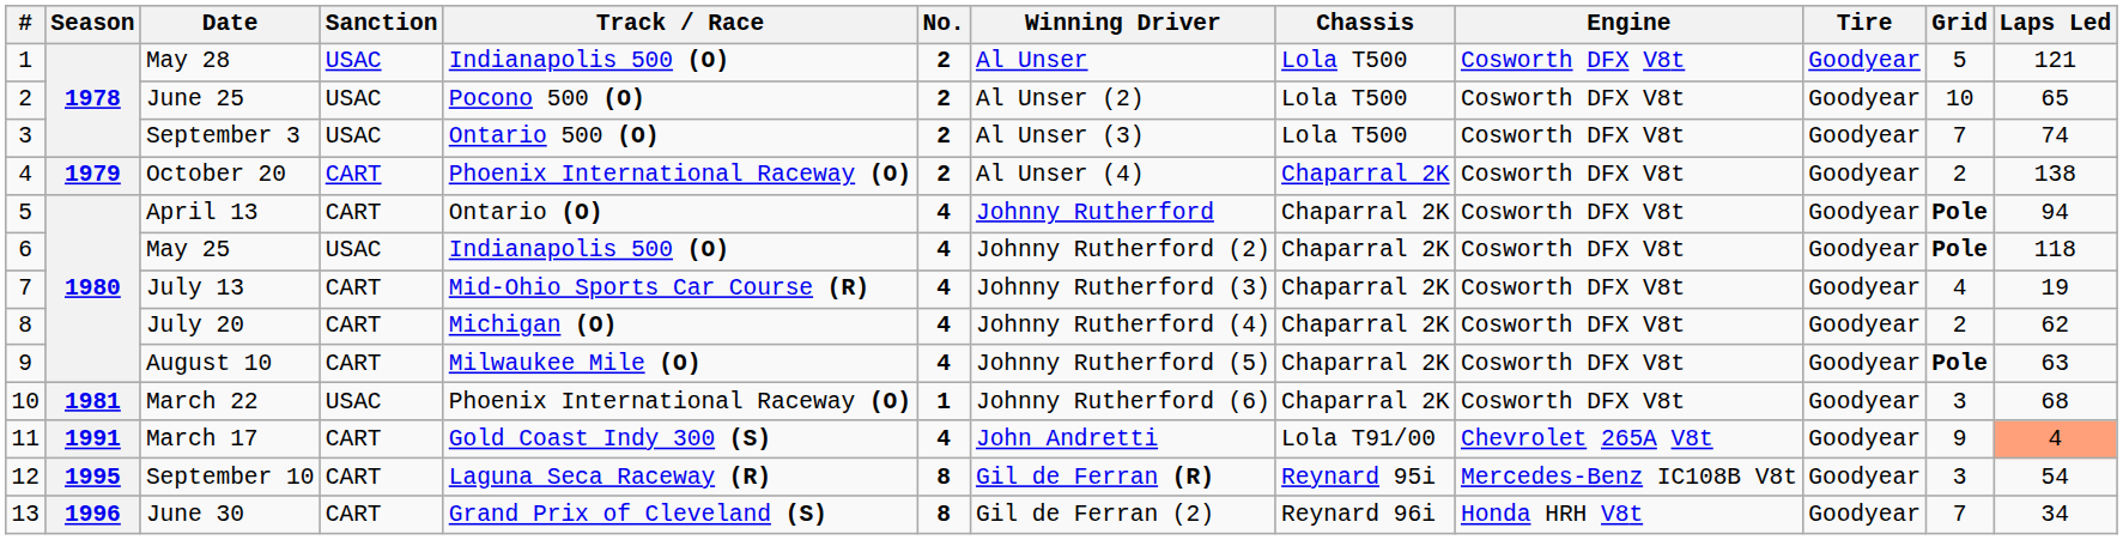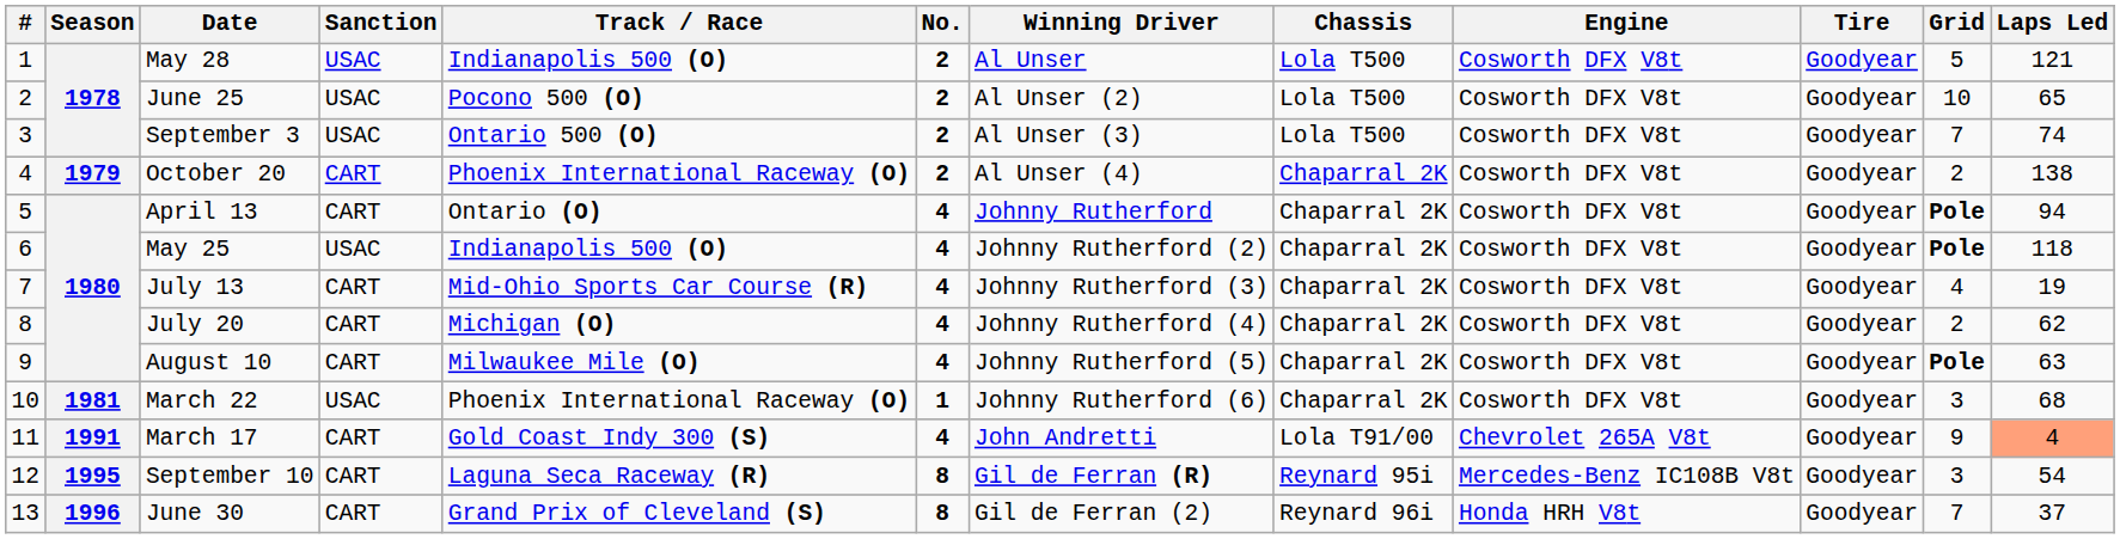 <table class="wikitable" style="font-size:95%;">
 <tr>
 <th>#</th>
 <th>Season</th>
 <th>Date</th>
 <th>Sanction</th>
 <th>Track / Race</th>
 <th>No.</th>
 <th>Winning Driver</th>
 <th>Chassis</th>
 <th>Engine</th>
 <th>Tire</th>
 <th>Grid</th>
 <th>Laps Led</th>
 </tr>
 <tr>
 <td align=center>1</td>
 <th rowspan=3><a href='#'>1978</a></th>
 <td>May 28</td>
 <td><a href='#'>USAC</a></td>
 <td><a href='#'>Indianapolis 500</a> <strong>(O)</strong></td>
 <td align=center><strong>2</strong></td>
 <td> <a href='#'>Al Unser</a></td>
 <td><a href='#'>Lola</a> T500</td>
 <td><a href='#'>Cosworth</a> <a href='#'>DFX</a> <a href='#'>V8</a><a href='#'>t</a></td>
 <td><a href='#'>Goodyear</a></td>
 <td align=center>5</td>
 <td align=center>121</td>
 </tr>
 <tr>
 <td align=center>2</td>
 <td>June 25</td>
 <td>USAC</td>
 <td><a href='#'>Pocono</a> 500 <strong>(O)</strong></td>
 <td align=center><strong>2</strong></td>
 <td> Al Unser (2)</td>
 <td>Lola T500</td>
 <td>Cosworth DFX V8t</td>
 <td>Goodyear</td>
 <td align=center>10</td>
 <td align=center>65</td>
 </tr>
 <tr>
 <td align=center>3</td>
 <td>September 3</td>
 <td>USAC</td>
 <td><a href='#'>Ontario</a> 500 <strong>(O)</strong></td>
 <td align=center><strong>2</strong></td>
 <td> Al Unser (3)</td>
 <td>Lola T500</td>
 <td>Cosworth DFX V8t</td>
 <td>Goodyear</td>
 <td align=center>7</td>
 <td align=center>74</td>
 </tr>
 <tr>
 <td align=center>4</td>
 <th><a href='#'>1979</a></th>
 <td>October 20</td>
 <td><a href='#'>CART</a></td>
 <td><a href='#'>Phoenix International Raceway</a> <strong>(O)</strong></td>
 <td align=center><strong>2</strong></td>
 <td> Al Unser (4)</td>
 <td><a href='#'>Chaparral 2K</a></td>
 <td>Cosworth DFX V8t</td>
 <td>Goodyear</td>
 <td align=center>2</td>
 <td align=center>138</td>
 </tr>
 <tr>
 <td align=center>5</td>
 <th rowspan=5><a href='#'>1980</a></th>
 <td>April 13</td>
 <td>CART</td>
 <td>Ontario <strong>(O)</strong></td>
 <td align=center><strong>4</strong></td>
 <td> <a href='#'>Johnny Rutherford</a></td>
 <td>Chaparral 2K</td>
 <td>Cosworth DFX V8t</td>
 <td>Goodyear</td>
 <td align=center><strong>Pole</strong></td>
 <td align=center>94</td>
 </tr>
 <tr>
 <td align=center>6</td>
 <td>May 25</td>
 <td>USAC</td>
 <td><a href='#'>Indianapolis 500</a> <strong>(O)</strong></td>
 <td align=center><strong>4</strong></td>
 <td> Johnny Rutherford (2)</td>
 <td>Chaparral 2K</td>
 <td>Cosworth DFX V8t</td>
 <td>Goodyear</td>
 <td align=center><strong>Pole</strong></td>
 <td align=center>118</td>
 </tr>
 <tr>
 <td align=center>7</td>
 <td>July 13</td>
 <td>CART</td>
 <td><a href='#'>Mid-Ohio Sports Car Course</a> <strong>(R)</strong></td>
 <td align=center><strong>4</strong></td>
 <td> Johnny Rutherford (3)</td>
 <td>Chaparral 2K</td>
 <td>Cosworth DFX V8t</td>
 <td>Goodyear</td>
 <td align=center>4</td>
 <td align=center>19</td>
 </tr>
 <tr>
 <td align=center>8</td>
 <td>July 20</td>
 <td>CART</td>
 <td><a href='#'>Michigan</a> <strong>(O)</strong></td>
 <td align=center><strong>4</strong></td>
 <td> Johnny Rutherford (4)</td>
 <td>Chaparral 2K</td>
 <td>Cosworth DFX V8t</td>
 <td>Goodyear</td>
 <td align=center>2</td>
 <td align=center>62</td>
 </tr>
 <tr>
 <td align=center>9</td>
 <td>August 10</td>
 <td>CART</td>
 <td><a href='#'>Milwaukee Mile</a> <strong>(O)</strong></td>
 <td align=center><strong>4</strong></td>
 <td> Johnny Rutherford (5)</td>
 <td>Chaparral 2K</td>
 <td>Cosworth DFX V8t</td>
 <td>Goodyear</td>
 <td align=center><strong>Pole</strong></td>
 <td align=center>63</td>
 </tr>
 <tr>
 <td align=center>10</td>
 <th><a href='#'>1981</a></th>
 <td>March 22</td>
 <td>USAC</td>
 <td>Phoenix International Raceway <strong>(O)</strong></td>
 <td align=center><strong>1</strong></td>
 <td> Johnny Rutherford (6)</td>
 <td>Chaparral 2K</td>
 <td>Cosworth DFX V8t</td>
 <td>Goodyear</td>
 <td align=center>3</td>
 <td align=center>68</td>
 </tr>
 <tr>
 <td align=center>11</td>
 <th><a href='#'>1991</a></th>
 <td>March 17</td>
 <td>CART</td>
 <td><a href='#'>Gold Coast Indy 300</a> <strong>(S)</strong></td>
 <td align=center><strong>4</strong></td>
 <td> <a href='#'>John Andretti</a></td>
 <td>Lola T91/00</td>
 <td><a href='#'>Chevrolet</a> <a href='#'>265A</a> <a href='#'>V8</a><a href='#'>t</a></td>
 <td>Goodyear</td>
 <td align=center>9</td>
 <td align=center style="background: lightsalmon;">4</td>
 </tr>
 <tr>
 <td align=center>12</td>
 <th><a href='#'>1995</a></th>
 <td>September 10</td>
 <td>CART</td>
 <td><a href='#'>Laguna Seca Raceway</a> <strong>(R)</strong></td>
 <td align=center><strong>8</strong></td>
 <td> <a href='#'>Gil de Ferran</a> <strong>(R)</strong></td>
 <td><a href='#'>Reynard</a> 95i</td>
 <td><a href='#'>Mercedes-Benz</a> IC108B V8t</td>
 <td>Goodyear</td>
 <td align=center>3</td>
 <td align=center>54</td>
 </tr>
 <tr>
 <td align=center>13</td>
 <th><a href='#'>1996</a></th>
 <td>June 30</td>
 <td>CART</td>
 <td><a href='#'>Grand Prix of Cleveland</a> <strong>(S)</strong></td>
 <td align=center><strong>8</strong></td>
 <td> Gil de Ferran (2)</td>
 <td>Reynard 96i</td>
 <td><a href='#'>Honda</a> HRH <a href='#'>V8</a><a href='#'>t</a></td>
 <td>Goodyear</td>
 <td align=center>7</td>
-<td align=center>34</td>
+<td align=center>37</td>
 </tr>
 </table>
